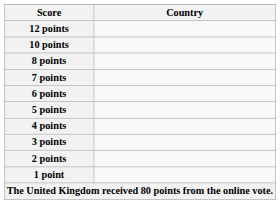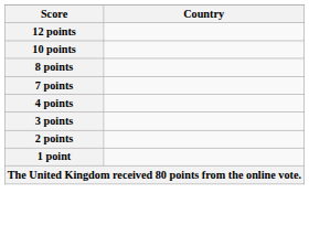 <table class="wikitable">
 <tr>
 </tr>
 <tr>
 <th scope="col" width="33%">Score</th>
 <th scope="col">Country</th>
 </tr>
 <tr>
 <th scope="row">12 points</th>
 <td></td>
 </tr>
 <tr>
 <th scope="row">10 points</th>
 <td></td>
 </tr>
 <tr>
 <th scope="row">8 points</th>
 <td></td>
 </tr>
 <tr>
 <th scope="row">7 points</th>
 <td></td>
 </tr>
 <tr>
-<th scope="row">6 points</th>
-<td></td>
-</tr>
-<tr>
-<th scope="row">5 points</th>
-<td></td>
-</tr>
-<tr>
 <th scope="row">4 points</th>
 <td></td>
 </tr>
 <tr>
 <th scope="row">3 points</th>
 <td></td>
 </tr>
 <tr>
 <th scope="row">2 points</th>
 <td></td>
 </tr>
 <tr>
 <th scope="row">1 point</th>
 <td></td>
 </tr>
 <tr>
 <th colspan="2">The United Kingdom received 80 points from the online vote.</th>
 </tr>
 </table>
